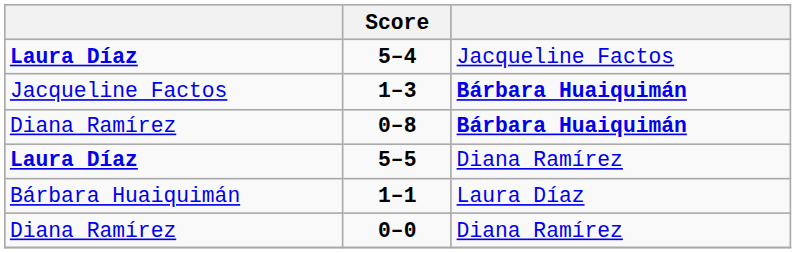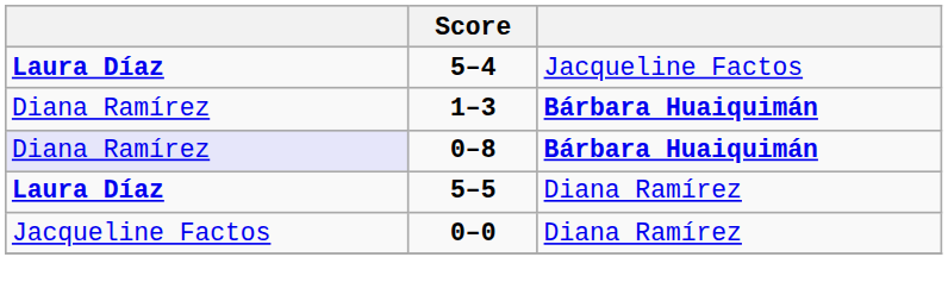 <table class="wikitable" style="text-align: center; font-size:100% ">
 <tr>
 <th align="right" width="200"></th>
 <th width="60">Score</th>
 <th align="left" width="200"></th>
 </tr>
 <tr>
 <td align=left><strong> <a href='#'>Laura Díaz</a></strong></td>
 <td align=center><strong>5–4</strong></td>
 <td align=left> <a href='#'>Jacqueline Factos</a></td>
 </tr>
 <tr>
-<td align=left> <a href='#'>Jacqueline Factos</a></td>
+<td align=left> <a href='#'>Diana Ramírez</a></td>
 <td align=center><strong>1–3</strong></td>
 <td align=left><strong> <a href='#'>Bárbara Huaiquimán</a></strong></td>
 </tr>
 <tr>
-<td align=left> <a href='#'>Diana Ramírez</a></td>
+<td align=left style="background: lavender;"> <a href='#'>Diana Ramírez</a></td>
 <td align=center><strong>0–8</strong></td>
 <td align=left><strong> <a href='#'>Bárbara Huaiquimán</a></strong></td>
 </tr>
 <tr>
 <td align=left><strong> <a href='#'>Laura Díaz</a></strong></td>
 <td align=center><strong>5–5</strong></td>
 <td align=left> <a href='#'>Diana Ramírez</a></td>
 </tr>
 <tr>
-<td align=left> <a href='#'>Bárbara Huaiquimán</a></td>
-<td align=center><strong>1–1</strong></td>
-<td align=left> <a href='#'>Laura Díaz</a></td>
-</tr>
-<tr>
-<td align=left> <a href='#'>Diana Ramírez</a></td>
+<td align=left> <a href='#'>Jacqueline Factos</a></td>
 <td align=center><strong>0–0</strong></td>
 <td align=left> <a href='#'>Diana Ramírez</a></td>
 </tr>
 <tr>
 </tr>
 </table>
